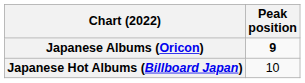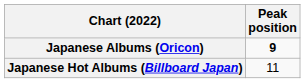 <table class="wikitable sortable plainrowheaders" style="text-align:center">
 <tr>
 <th scope="col">Chart (2022)</th>
 <th scope="col">Peak<br>position</th>
 </tr>
 <tr>
 <th scope="row">Japanese Albums (<a href='#'>Oricon</a>)</th>
 <td><strong>9</strong></td>
 </tr>
 <tr>
 <th scope="row">Japanese Hot Albums (<em><a href='#'>Billboard Japan</a></em>)</th>
-<td>10</td>
+<td>11</td>
 </tr>
 </table>
